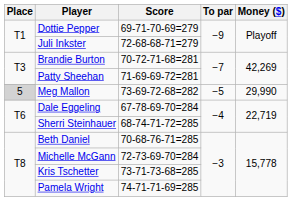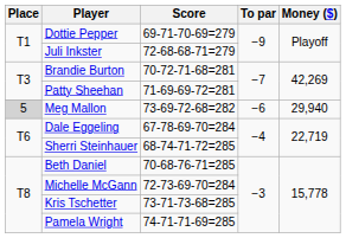 <table class="wikitable">
 <tr>
 <th>Place</th>
 <th>Player</th>
 <th>Score</th>
 <th>To par</th>
 <th>Money (<a href='#'>$</a>)</th>
 </tr>
 <tr>
 <td align=center rowspan=2>T1</td>
 <td> <a href='#'>Dottie Pepper</a></td>
 <td>69-71-70-69=279</td>
 <td align=center rowspan=2>−9</td>
 <td rowspan=2 align=center>Playoff</td>
 </tr>
 <tr>
 <td> <a href='#'>Juli Inkster</a></td>
 <td>72-68-68-71=279</td>
 </tr>
 <tr>
 <td align=center rowspan=2>T3</td>
 <td> <a href='#'>Brandie Burton</a></td>
 <td>70-72-71-68=281</td>
 <td align=center rowspan=2>−7</td>
 <td align=center rowspan=2>42,269</td>
 </tr>
 <tr>
 <td> <a href='#'>Patty Sheehan</a></td>
 <td>71-69-69-72=281</td>
 </tr>
 <tr>
 <td align=center style="background: lightgrey;">5</td>
 <td> <a href='#'>Meg Mallon</a></td>
 <td>73-69-72-68=282</td>
-<td align=center>−5</td>
-<td align=center>29,990</td>
+<td align=center>−6</td>
+<td align=center>29,940</td>
 </tr>
 <tr>
 <td align=center rowspan=2>T6</td>
 <td> <a href='#'>Dale Eggeling</a></td>
 <td>67-78-69-70=284</td>
 <td align=center rowspan=2>−4</td>
 <td align=center rowspan=2>22,719</td>
 </tr>
 <tr>
 <td> <a href='#'>Sherri Steinhauer</a></td>
 <td>68-74-71-72=285</td>
 </tr>
 <tr>
 <td align=center rowspan=4>T8</td>
 <td> <a href='#'>Beth Daniel</a></td>
 <td>70-68-76-71=285</td>
 <td align=center rowspan=4>−3</td>
 <td align=center rowspan=4>15,778</td>
 </tr>
 <tr>
 <td> <a href='#'>Michelle McGann</a></td>
 <td>72-73-69-70=284</td>
 </tr>
 <tr>
 <td> <a href='#'>Kris Tschetter</a></td>
 <td>73-71-73-68=285</td>
 </tr>
 <tr>
 <td> <a href='#'>Pamela Wright</a></td>
 <td>74-71-71-69=285</td>
 </tr>
 </table>
